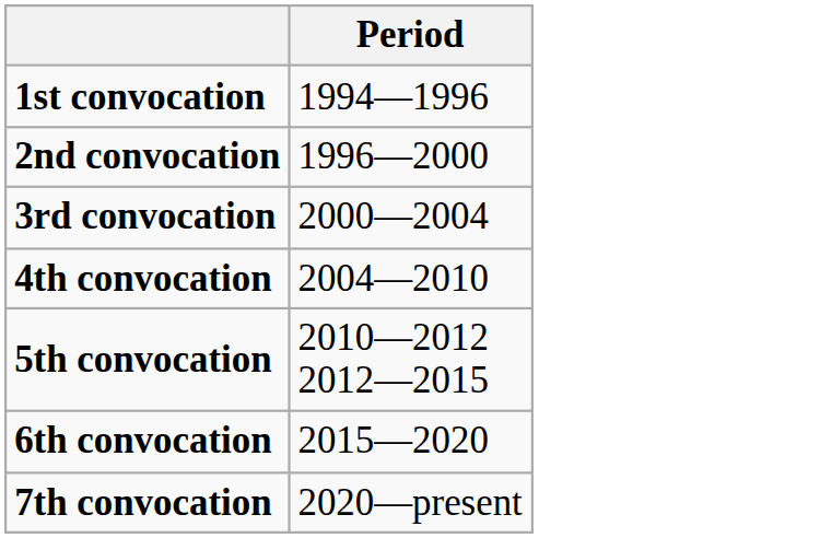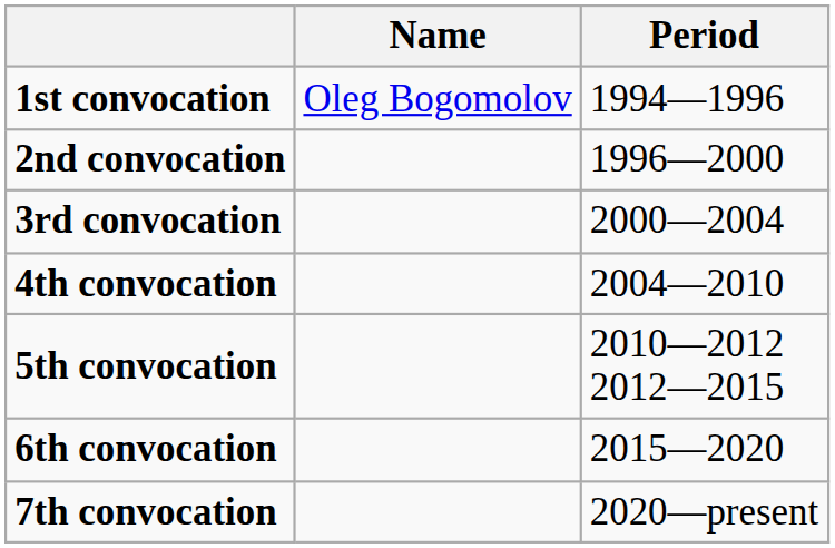 <table class="wikitable">
 <tr>
 <th></th>
+<th>Name</th>
 <th>Period</th>
 </tr>
 <tr>
 <td><strong>1st convocation</strong></td>
+<td><a href='#'>Oleg Bogomolov</a></td>
 <td>1994—1996</td>
 </tr>
 <tr>
 <td><strong>2nd convocation</strong></td>
+<td></td>
 <td>1996—2000</td>
 </tr>
 <tr>
 <td><strong>3rd convocation</strong></td>
+<td></td>
 <td>2000—2004</td>
 </tr>
 <tr>
 <td><strong>4th convocation</strong></td>
+<td></td>
 <td>2004—2010</td>
 </tr>
 <tr>
 <td><strong>5th convocation</strong></td>
+<td><br></td>
 <td>2010—2012<br>2012—2015</td>
 </tr>
 <tr>
 <td><strong>6th convocation</strong></td>
+<td></td>
 <td>2015—2020</td>
 </tr>
 <tr>
 <td><strong>7th convocation</strong></td>
+<td></td>
 <td>2020—present</td>
 </tr>
 </table>
